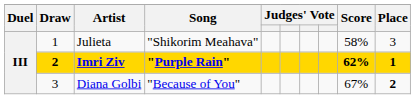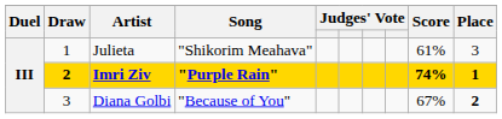 <table class="sortable wikitable" style="margin: 1em auto 1em auto; text-align:center;">
 <tr>
 </tr>
 <tr>
 <th rowspan="2" class="unsortable">Duel</th>
 <th rowspan="2">Draw</th>
 <th rowspan="2">Artist</th>
 <th rowspan="2">Song</th>
 <th colspan="4" class="unsortable">Judges' Vote</th>
 <th rowspan="2">Score</th>
 <th rowspan="2">Place</th>
 </tr>
 <tr>
 <th class="unsortable"></th>
 <th class="unsortable"></th>
 <th class="unsortable"></th>
 <th class="unsortable"></th>
 </tr>
 <tr>
 <th rowspan="3">III</th>
 <td>1</td>
 <td align="left">Julieta</td>
 <td align="left">"Shikorim Meahava"</td>
 <td></td>
 <td></td>
 <td></td>
 <td></td>
-<td>58%</td>
+<td>61%</td>
 <td>3</td>
 </tr>
 <tr style="font-weight:bold; background:gold;">
 <td>2</td>
 <td align="left"><a href='#'>Imri Ziv</a></td>
 <td align="left">"<a href='#'>Purple Rain</a>"</td>
 <td></td>
 <td></td>
 <td></td>
 <td></td>
-<td>62%</td>
+<td>74%</td>
 <td>1</td>
 </tr>
 <tr>
 <td>3</td>
 <td align="left"><a href='#'>Diana Golbi</a></td>
 <td align="left">"<a href='#'>Because of You</a>"</td>
 <td></td>
 <td></td>
 <td></td>
 <td></td>
 <td>67%</td>
 <td><strong>2</strong></td>
 </tr>
 </table>
